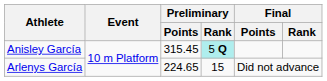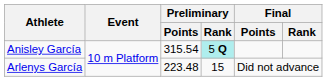 <table class=wikitable style="font-size:90%">
 <tr>
 <th rowspan="2">Athlete</th>
 <th rowspan="2">Event</th>
 <th colspan="2">Preliminary</th>
 <th colspan="2">Final</th>
 </tr>
 <tr>
 <th>Points</th>
 <th>Rank</th>
 <th>Points</th>
 <th>Rank</th>
 </tr>
 <tr align=center>
 <td align=left><a href='#'>Anisley García</a></td>
 <td rowspan="2" align=left><a href='#'>10 m Platform</a></td>
-<td>315.45</td>
+<td>315.54</td>
 <td style="background: paleturquoise;">5 <strong>Q</strong></td>
 <td></td>
 <td></td>
 </tr>
 <tr align=center>
 <td align=left><a href='#'>Arlenys García</a></td>
-<td>224.65</td>
+<td>223.48</td>
 <td>15</td>
 <td colspan=2>Did not advance</td>
 </tr>
 </table>
